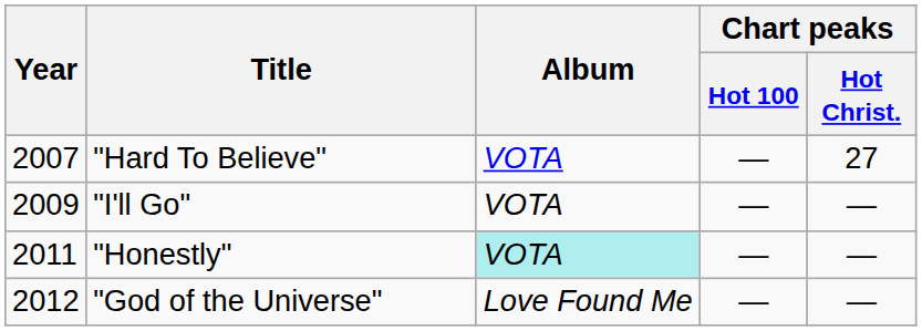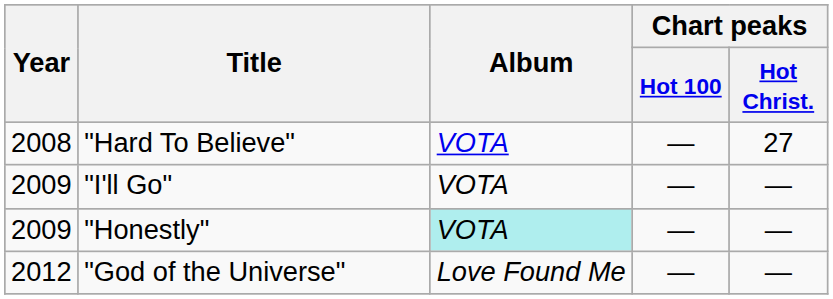 <table class="wikitable">
 <tr>
 <th rowspan="2">Year</th>
 <th style="width:200px;" rowspan="2">Title</th>
 <th rowspan="2">Album</th>
 <th colspan="2">Chart peaks</th>
 </tr>
 <tr>
 <th style="width:50px;"><small><a href='#'>Hot 100</a></small></th>
 <th style="width:50px;"><small><a href='#'>Hot Christ.</a></small></th>
 </tr>
 <tr>
-<td>2007</td>
+<td>2008</td>
 <td>"Hard To Believe"</td>
 <td><em><a href='#'>VOTA</a></em></td>
 <td style="text-align:center;">—</td>
 <td style="text-align:center;">27</td>
 </tr>
 <tr>
 <td>2009</td>
 <td>"I'll Go"</td>
 <td><em>VOTA</em></td>
 <td style="text-align:center;">—</td>
 <td style="text-align:center;">—</td>
 </tr>
 <tr>
-<td>2011</td>
+<td>2009</td>
 <td>"Honestly"</td>
 <td style="background: paleturquoise;"><em>VOTA</em></td>
 <td style="text-align:center;">—</td>
 <td style="text-align:center;">—</td>
 </tr>
 <tr>
 <td>2012</td>
 <td>"God of the Universe"</td>
 <td><em>Love Found Me</em></td>
 <td style="text-align:center;">—</td>
 <td style="text-align:center;">—</td>
 </tr>
 </table>
